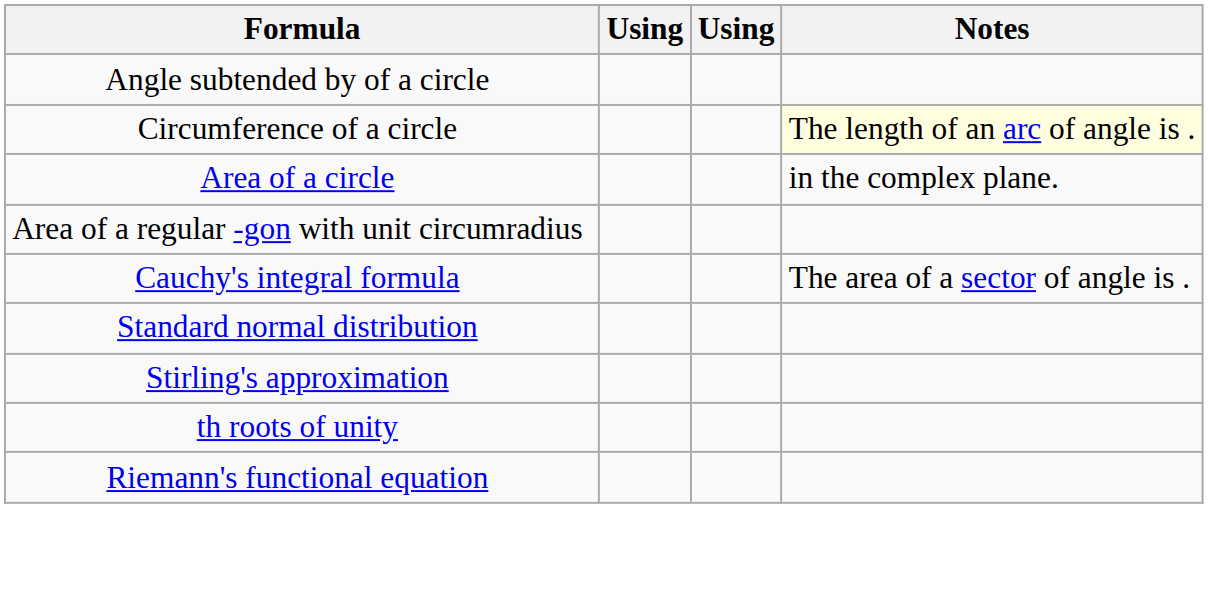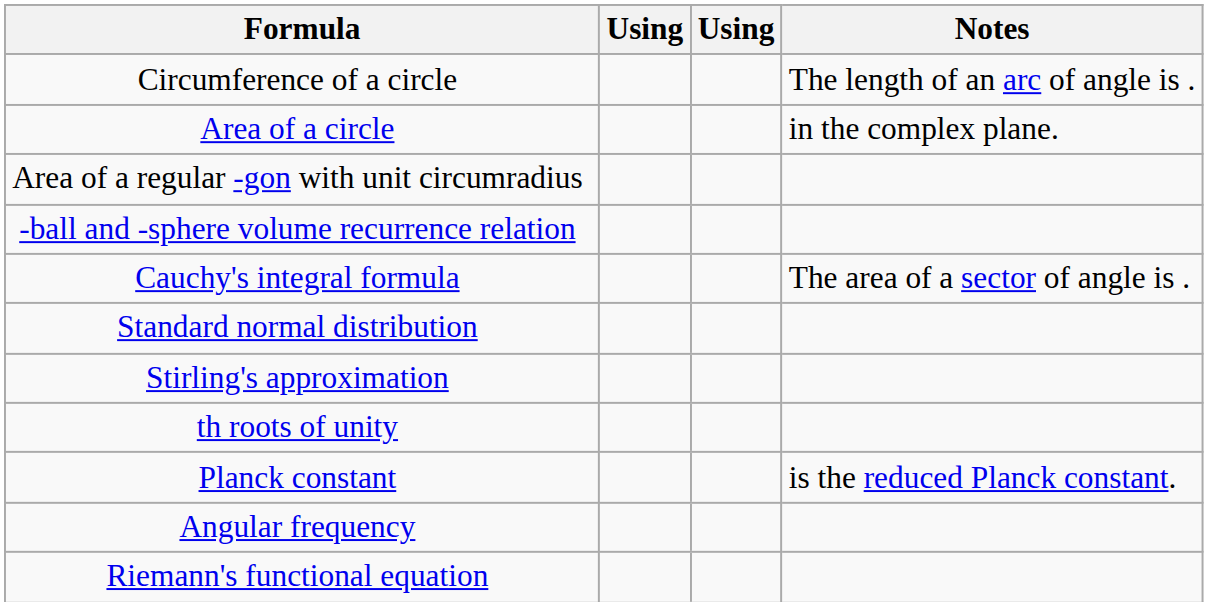 <table class="wikitable" style="border: none;">
 <tr>
 <th>Formula</th>
 <th>Using </th>
 <th>Using </th>
 <th>Notes</th>
 </tr>
 <tr>
-<td style="text-align: center; padding-left: 0.fem; padding-right: 0.5em;">Angle subtended by  of a circle</td>
-<td style="text-align: center; border-style: solid none solid none; padding-left: 0.5em;"></td>
-<td style="text-align: center; padding: 0.5% 2em 0.5% 0.5em;"></td>
-<td></td>
-</tr>
-<tr>
 <td style="text-align: center; padding-right: 0.5em;">Circumference of a circle</td>
 <td style="text-align: center; border-style: solid none solid none; padding-left: 0.5em;"></td>
 <td style="text-align: center; padding: 0.5% 2em 0.5% 0.5em;"></td>
-<td style="background: lightyellow;">The length of an <a href='#'>arc</a> of angle  is .</td>
+<td>The length of an <a href='#'>arc</a> of angle  is .</td>
 </tr>
 <tr>
 <td style="text-align: center; padding-left: 0.fem; padding-right: 0.5em;"><a href='#'>Area of a circle</a></td>
 <td style="text-align: center; border-style: solid none solid none; padding-left: 0.5em;"></td>
 <td style="text-align: center; padding: 0.5% 2em 0.5% 0.5em;"></td>
 <td> in the complex plane.</td>
 </tr>
 <tr>
 <td style="text-align: center; padding-left: 0.fem; padding-right: 0.5em;">Area of a regular <a href='#'>-gon</a> with unit circumradius</td>
 <td style="text-align: center; border-style: solid none solid none; padding-left: 0.5em;"></td>
 <td style="text-align: center; padding: 0.5% 2em 0.5% 0.5em;"></td>
 <td></td>
+</tr>
+<tr>
+<td style="text-align: center; padding-left: 0.fem; padding-right: 0.5em;"><a href='#'>-ball and -sphere volume recurrence relation</a></td>
+<td style="text-align: center; border-style: solid none solid none; padding-left: 0.5em;"><br></td>
+<td style="text-align: center; padding: 0.5% 2em 0.5% 0.5em;"><br></td>
+<td> </td>
 </tr>
 <tr>
 <td style="text-align: center; padding-left: 0.fem; padding-right: 0.5em;"><a href='#'>Cauchy's integral formula</a></td>
 <td style="text-align: center; border-style: solid none solid none; padding-left: 0.5em;"></td>
 <td style="text-align: center; padding: 0.5% 2em 0.5% 0.5em;"></td>
 <td>The area of a <a href='#'>sector</a> of angle  is .</td>
 </tr>
 <tr>
 <td style="text-align: center; padding-left: 0.fem; padding-right: 0.5em;"><a href='#'>Standard normal distribution</a></td>
 <td style="text-align: center; border-style: solid none solid none; padding-left: 0.5em;"></td>
 <td style="text-align: center; padding: 0.5% 2em 0.5% 0.5em;"></td>
 <td></td>
 </tr>
 <tr>
 <td style="text-align: center; padding-left: 0.fem; padding-right: 0.5em;"><a href='#'>Stirling's approximation</a></td>
 <td style="text-align: center; border-style: solid none solid none; padding-left: 0.5em;"></td>
 <td style="text-align: center; padding: 0.5% 2em 0.5% 0.5em;"></td>
 <td></td>
 </tr>
 <tr>
 <td style="text-align: center; padding-left: 0.fem; padding-right: 0.5em;"><a href='#'>th roots of unity</a></td>
 <td style="text-align: center; border-style: solid none solid none; padding-left: 0.5em;"></td>
 <td style="text-align: center; padding: 0.5% 2em 0.5% 0.5em;"></td>
 <td></td>
 </tr>
 <tr>
+<td style="text-align: center; padding-left: 0.fem; padding-right: 0.5em;"><a href='#'>Planck constant</a></td>
+<td style="text-align: center; border-style: solid none solid none; padding-left: 0.5em;"></td>
+<td style="text-align: center; padding: 0.5% 2em 0.5% 0.5em;"></td>
+<td> is the <a href='#'>reduced Planck constant</a>.</td>
+</tr>
+<tr>
+<td style="text-align: center; padding-left: 0.fem; padding-right: 0.5em;"><a href='#'>Angular frequency</a></td>
+<td style="text-align: center; border-style: solid none solid none; padding-left: 0.5em;"></td>
+<td style="text-align: center; padding: 0.5% 2em 0.5% 0.5em;"></td>
+<td></td>
+</tr>
+<tr>
 <td style="text-align: center; padding-left: 0.fem; padding-right: 0.5em;"><a href='#'>Riemann's functional equation</a></td>
 <td style="text-align: center; border-style: solid none solid none; padding-left: 0.5em;"></td>
 <td style="text-align: center; padding: 0.5% 2em 0.5% 0.5em;"></td>
 <td></td>
 </tr>
 <tr>
 </tr>
 </table>
